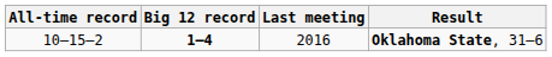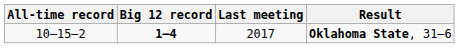 <table class="wikitable">
 <tr style="text-align:center;">
 <th>All-time record</th>
 <th>Big 12 record</th>
 <th>Last meeting</th>
 <th>Result</th>
 </tr>
 <tr style="text-align:center;">
 <td>10–15–2</td>
 <td><strong>1–4</strong></td>
-<td>2016</td>
+<td>2017</td>
 <td><strong>Oklahoma State</strong>, 31–6</td>
 </tr>
 </table>
